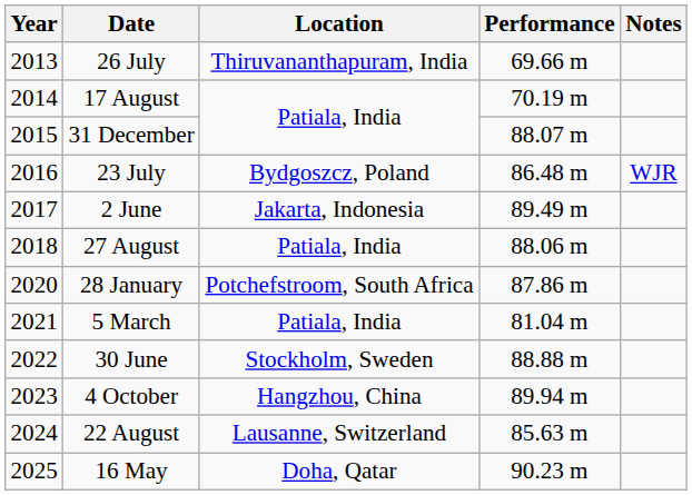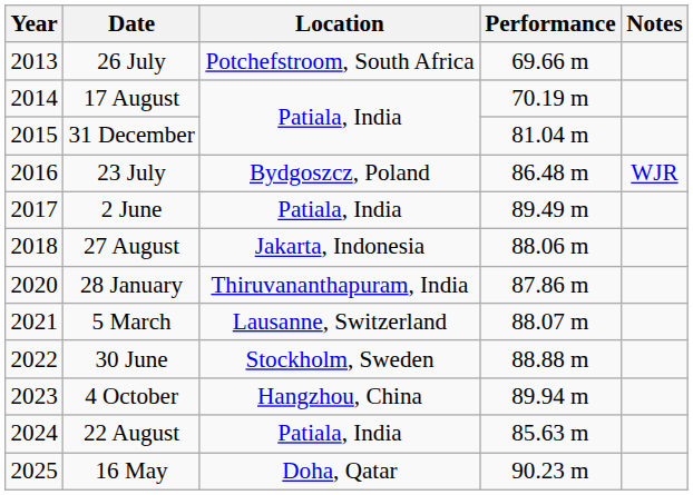 <table class="wikitable sortable" style="text-align:center;">
 <tr>
 <th>Year</th>
 <th>Date</th>
 <th>Location</th>
 <th>Performance</th>
 <th>Notes</th>
 </tr>
 <tr>
 <td>2013</td>
 <td>26 July</td>
-<td> <a href='#'>Thiruvananthapuram</a>, India</td>
+<td> <a href='#'>Potchefstroom</a>, South Africa</td>
 <td>69.66 m</td>
 <td></td>
 </tr>
 <tr>
 <td>2014</td>
 <td>17 August</td>
 <td rowspan=2> <a href='#'>Patiala</a>, India</td>
 <td>70.19 m</td>
 <td></td>
 </tr>
 <tr>
 <td>2015</td>
 <td>31 December</td>
-<td>88.07 m</td>
+<td>81.04 m</td>
 <td></td>
 </tr>
 <tr>
 <td>2016</td>
 <td>23 July</td>
 <td> <a href='#'>Bydgoszcz</a>, Poland</td>
 <td>86.48 m</td>
 <td><a href='#'>WJR</a> </td>
 </tr>
 <tr>
 <td>2017</td>
 <td>2 June</td>
-<td> <a href='#'>Jakarta</a>, Indonesia</td>
+<td> <a href='#'>Patiala</a>, India</td>
 <td>89.49 m</td>
 <td></td>
 </tr>
 <tr>
 <td>2018</td>
 <td>27 August</td>
-<td> <a href='#'>Patiala</a>, India</td>
+<td> <a href='#'>Jakarta</a>, Indonesia</td>
 <td>88.06 m</td>
 <td></td>
 </tr>
 <tr>
 <td>2020</td>
 <td>28 January</td>
-<td> <a href='#'>Potchefstroom</a>, South Africa</td>
+<td> <a href='#'>Thiruvananthapuram</a>, India</td>
 <td>87.86 m</td>
 <td></td>
 </tr>
 <tr>
 <td>2021</td>
 <td>5 March</td>
-<td> <a href='#'>Patiala</a>, India</td>
-<td>81.04 m</td>
+<td> <a href='#'>Lausanne</a>, Switzerland</td>
+<td>88.07 m</td>
 <td></td>
 </tr>
 <tr>
 <td>2022</td>
 <td>30 June</td>
 <td> <a href='#'>Stockholm</a>, Sweden</td>
 <td>88.88 m</td>
 <td></td>
 </tr>
 <tr>
 <td>2023</td>
 <td>4 October</td>
 <td> <a href='#'>Hangzhou</a>, China</td>
 <td>89.94 m</td>
 <td></td>
 </tr>
 <tr>
 <td>2024</td>
 <td>22 August</td>
-<td> <a href='#'>Lausanne</a>, Switzerland</td>
+<td> <a href='#'>Patiala</a>, India</td>
 <td>85.63 m</td>
 <td></td>
 </tr>
 <tr>
 <td>2025</td>
 <td>16 May</td>
 <td> <a href='#'>Doha</a>, Qatar</td>
 <td>90.23 m</td>
 <td></td>
 </tr>
 </table>
